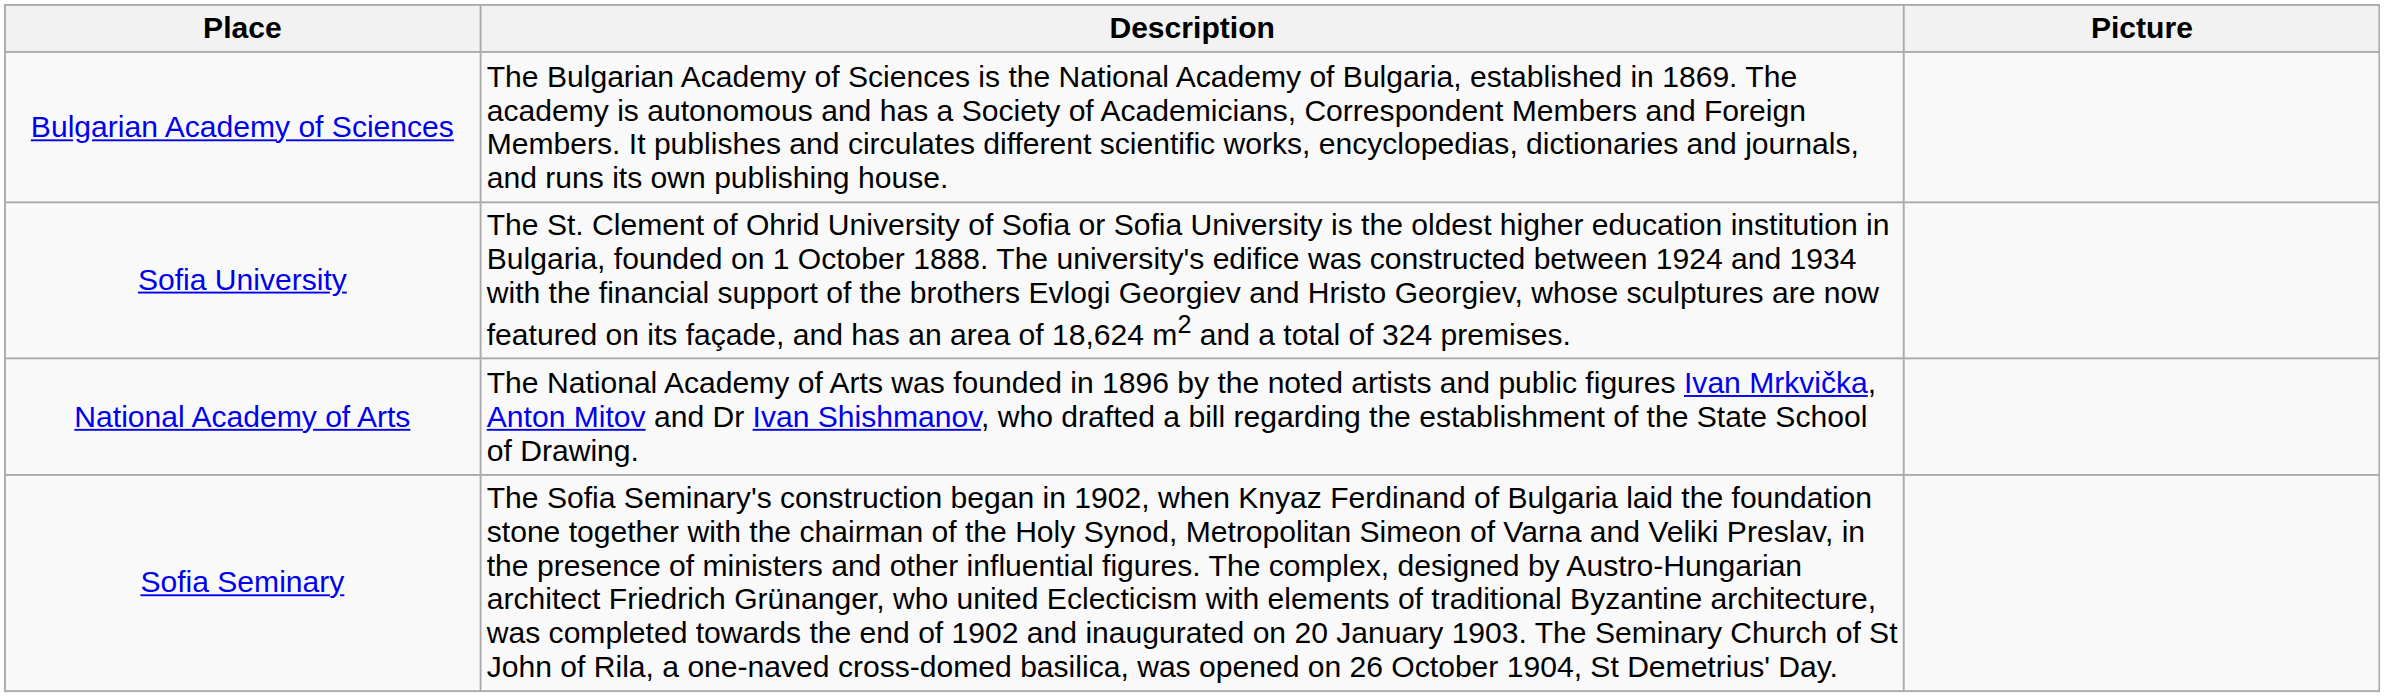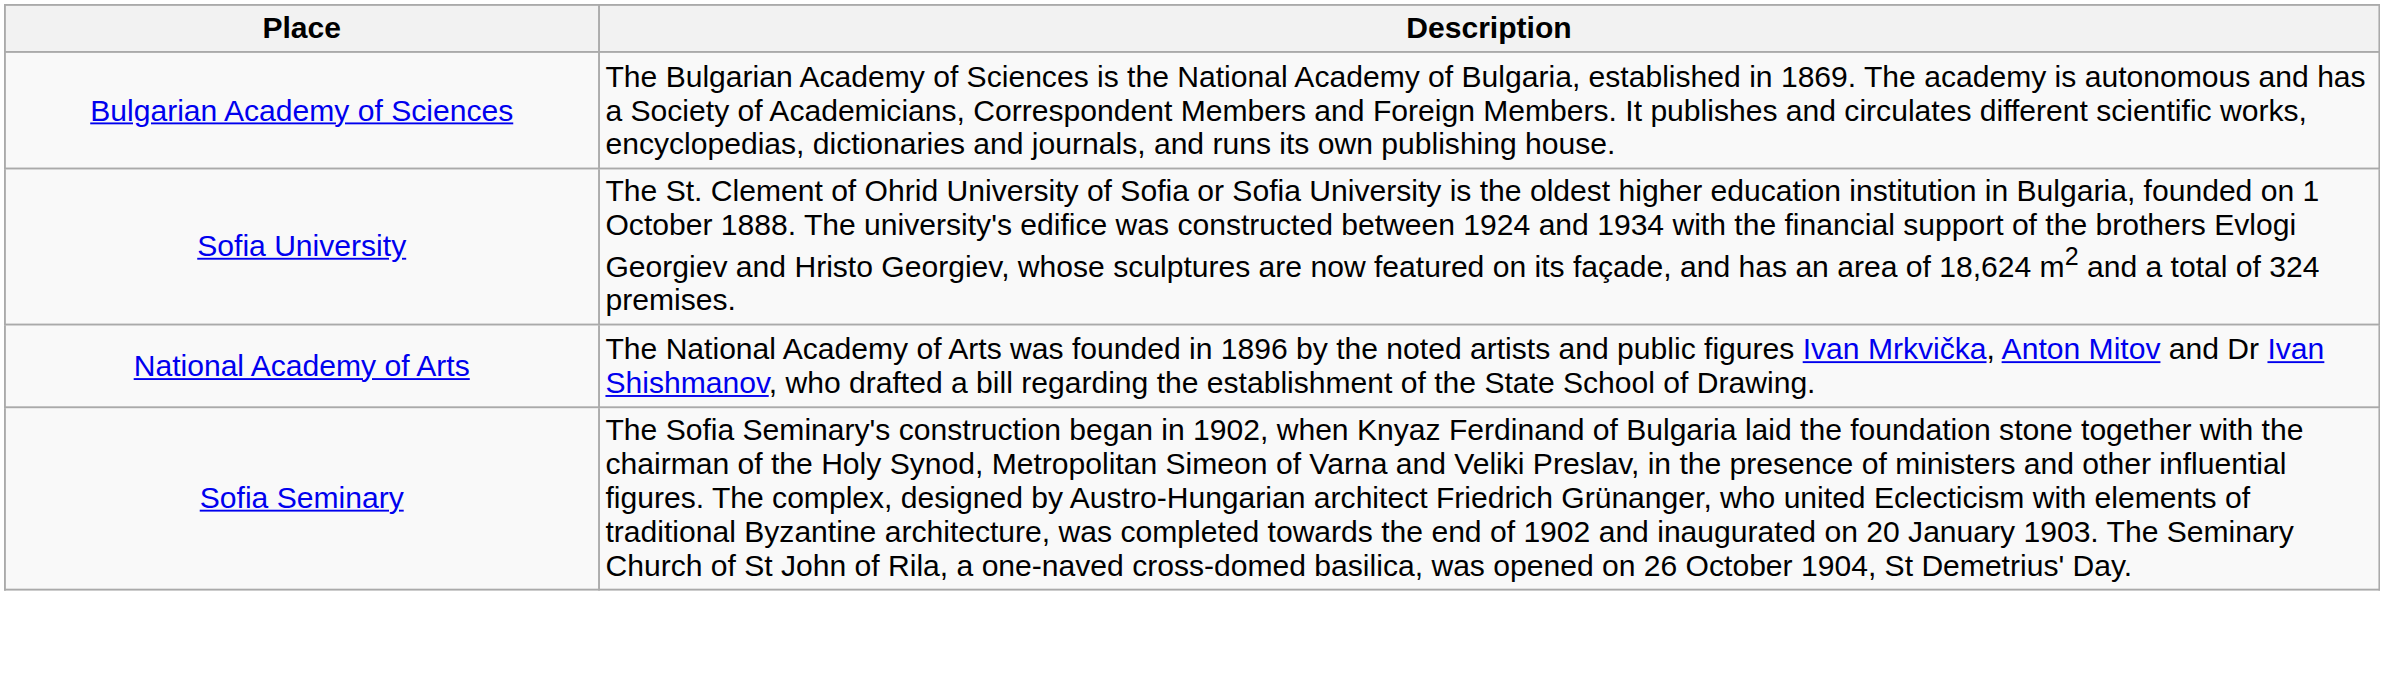 <table style="width:100%;" class="wikitable" border="1">
 <tr>
 <th width=8%>Place</th>
 <th width=24%>Description</th>
-<th width=8%>Picture</th>
 </tr>
 <tr>
 <td align="center"><a href='#'>Bulgarian Academy of Sciences</a></td>
 <td align="left">The Bulgarian Academy of Sciences is the National Academy of Bulgaria, established in 1869. The academy is autonomous and has a Society of Academicians, Correspondent Members and Foreign Members. It publishes and circulates different scientific works, encyclopedias, dictionaries and journals, and runs its own publishing house.</td>
-<td align="center"></td>
 </tr>
 <tr>
 <td align="center"><a href='#'>Sofia University</a></td>
 <td align="left">The St. Clement of Ohrid University of Sofia or Sofia University is the oldest higher education institution in Bulgaria, founded on 1 October 1888. The university's edifice was constructed between 1924 and 1934 with the financial support of the brothers Evlogi Georgiev and Hristo Georgiev, whose sculptures are now featured on its façade, and has an area of 18,624 m<sup>2</sup> and a total of 324 premises.</td>
-<td align="center"></td>
 </tr>
 <tr>
 <td align="center"><a href='#'>National Academy of Arts</a></td>
 <td align="left">The National Academy of Arts was founded in 1896 by the noted artists and public figures <a href='#'>Ivan Mrkvička</a>, <a href='#'>Anton Mitov</a> and Dr <a href='#'>Ivan Shishmanov</a>, who drafted a bill regarding the establishment of the State School of Drawing.</td>
-<td align="center"></td>
 </tr>
 <tr>
 <td align="center"><a href='#'>Sofia Seminary</a></td>
 <td align="left">The Sofia Seminary's construction began in 1902, when Knyaz Ferdinand of Bulgaria laid the foundation stone together with the chairman of the Holy Synod, Metropolitan Simeon of Varna and Veliki Preslav, in the presence of ministers and other influential figures. The complex, designed by Austro-Hungarian architect Friedrich Grünanger, who united Eclecticism with elements of traditional Byzantine architecture, was completed towards the end of 1902 and inaugurated on 20 January 1903. The Seminary Church of St John of Rila, a one-naved cross-domed basilica, was opened on 26 October 1904, St Demetrius' Day.</td>
-<td align="center"></td>
 </tr>
 </table>
